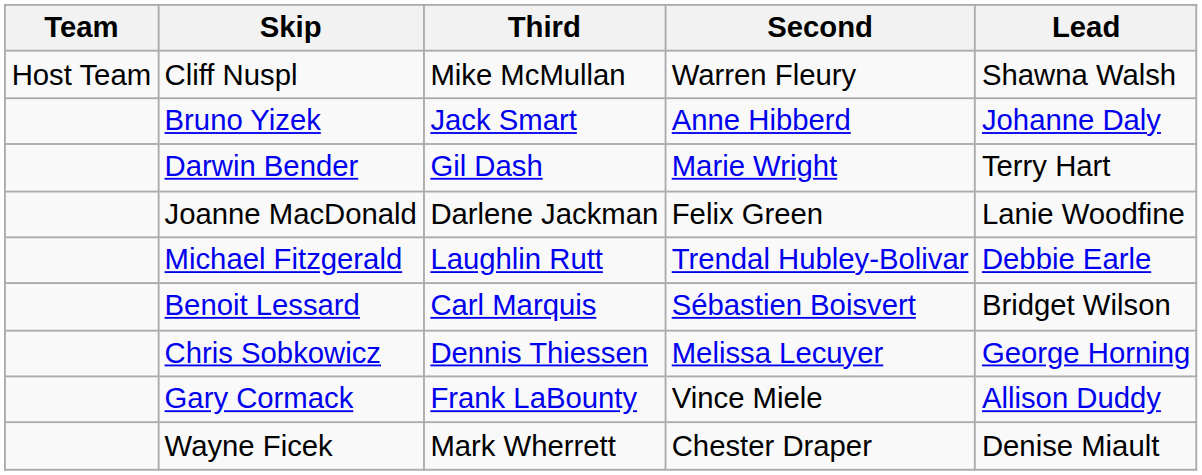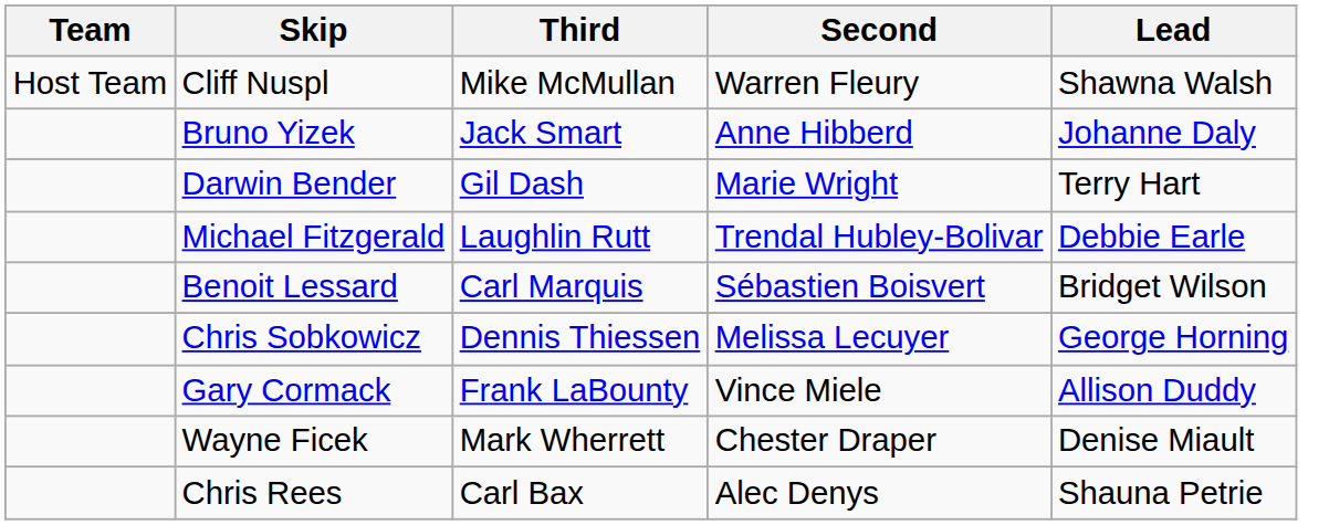 <table class="wikitable">
 <tr>
 <th>Team</th>
 <th>Skip</th>
 <th>Third</th>
 <th>Second</th>
 <th>Lead</th>
 </tr>
 <tr>
 <td> Host Team</td>
 <td>Cliff Nuspl</td>
 <td>Mike McMullan</td>
 <td>Warren Fleury</td>
 <td>Shawna Walsh</td>
 </tr>
 <tr>
 <td></td>
 <td><a href='#'>Bruno Yizek</a></td>
 <td><a href='#'>Jack Smart</a></td>
 <td><a href='#'>Anne Hibberd</a></td>
 <td><a href='#'>Johanne Daly</a></td>
 </tr>
 <tr>
 <td></td>
 <td><a href='#'>Darwin Bender</a></td>
 <td><a href='#'>Gil Dash</a></td>
 <td><a href='#'>Marie Wright</a></td>
 <td>Terry Hart</td>
-</tr>
-<tr>
-<td></td>
-<td>Joanne MacDonald</td>
-<td>Darlene Jackman</td>
-<td>Felix Green</td>
-<td>Lanie Woodfine</td>
 </tr>
 <tr>
 <td></td>
 <td><a href='#'>Michael Fitzgerald</a></td>
 <td><a href='#'>Laughlin Rutt</a></td>
 <td><a href='#'>Trendal Hubley-Bolivar</a></td>
 <td><a href='#'>Debbie Earle</a></td>
 </tr>
 <tr>
 <td></td>
 <td><a href='#'>Benoit Lessard</a></td>
 <td><a href='#'>Carl Marquis</a></td>
 <td><a href='#'>Sébastien Boisvert</a></td>
 <td>Bridget Wilson</td>
 </tr>
 <tr>
 <td></td>
 <td><a href='#'>Chris Sobkowicz</a></td>
 <td><a href='#'>Dennis Thiessen</a></td>
 <td><a href='#'>Melissa Lecuyer</a></td>
 <td><a href='#'>George Horning</a></td>
 </tr>
 <tr>
 <td></td>
 <td><a href='#'>Gary Cormack</a></td>
 <td><a href='#'>Frank LaBounty</a></td>
 <td>Vince Miele</td>
 <td><a href='#'>Allison Duddy</a></td>
 </tr>
 <tr>
 <td></td>
 <td>Wayne Ficek</td>
 <td>Mark Wherrett</td>
 <td>Chester Draper</td>
 <td>Denise Miault</td>
 </tr>
+<tr>
+<td></td>
+<td>Chris Rees</td>
+<td>Carl Bax</td>
+<td>Alec Denys</td>
+<td>Shauna Petrie</td>
+</tr>
 </table>
